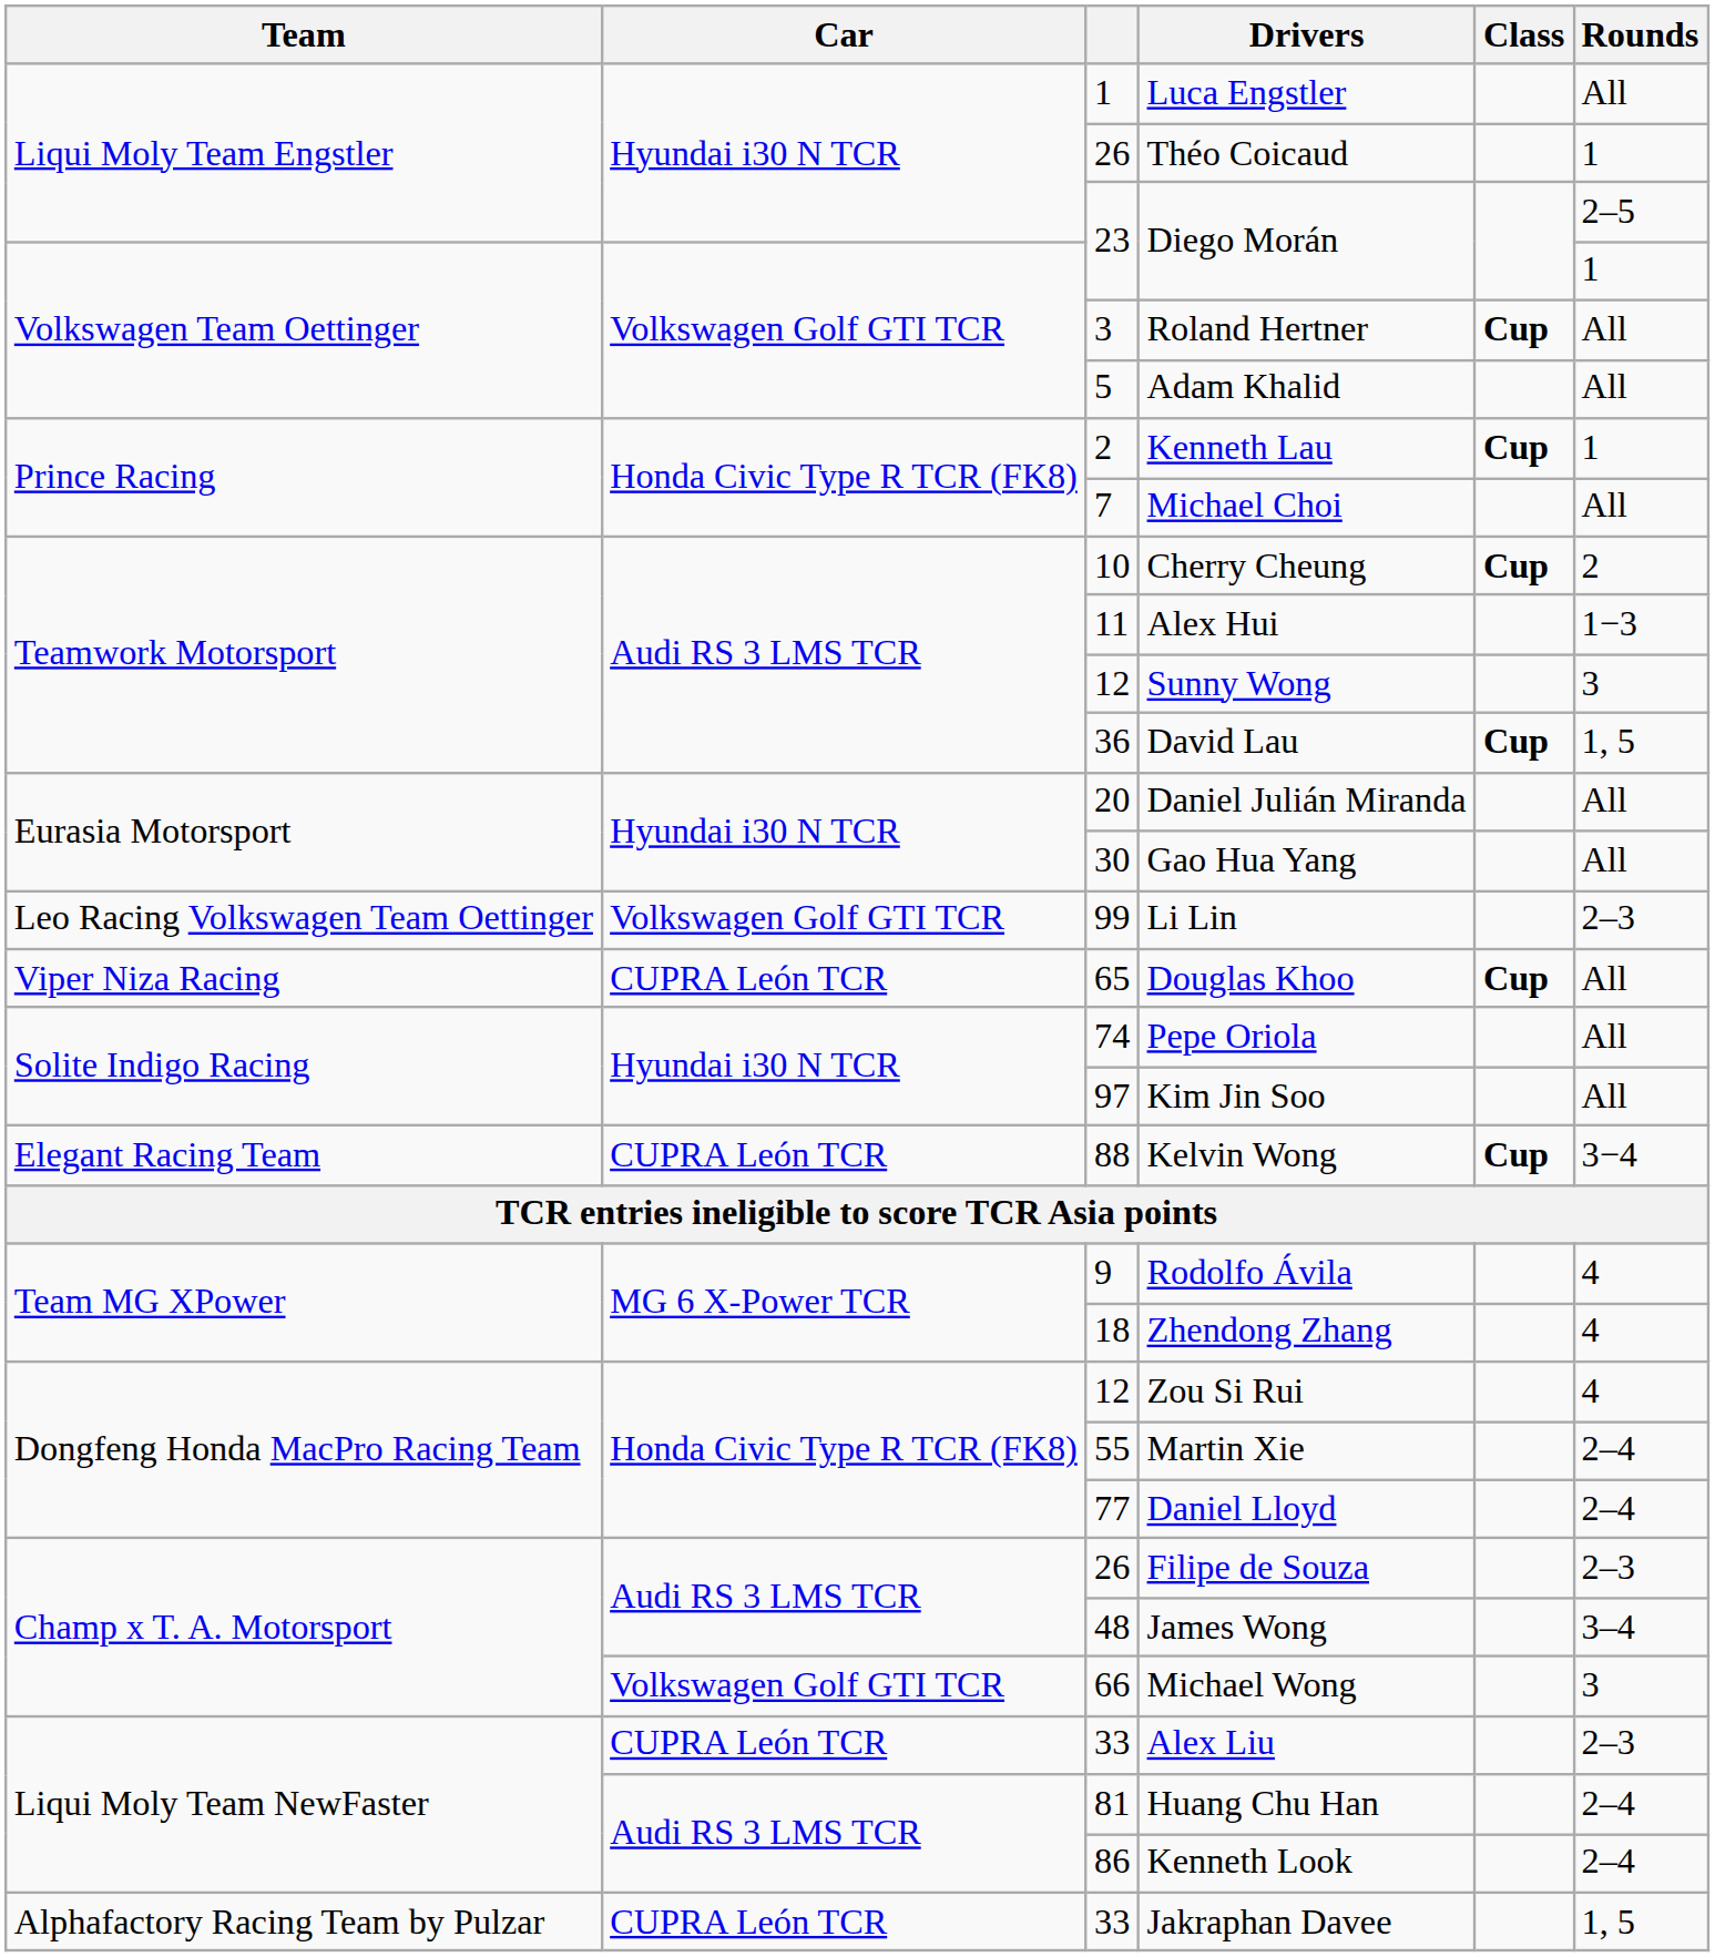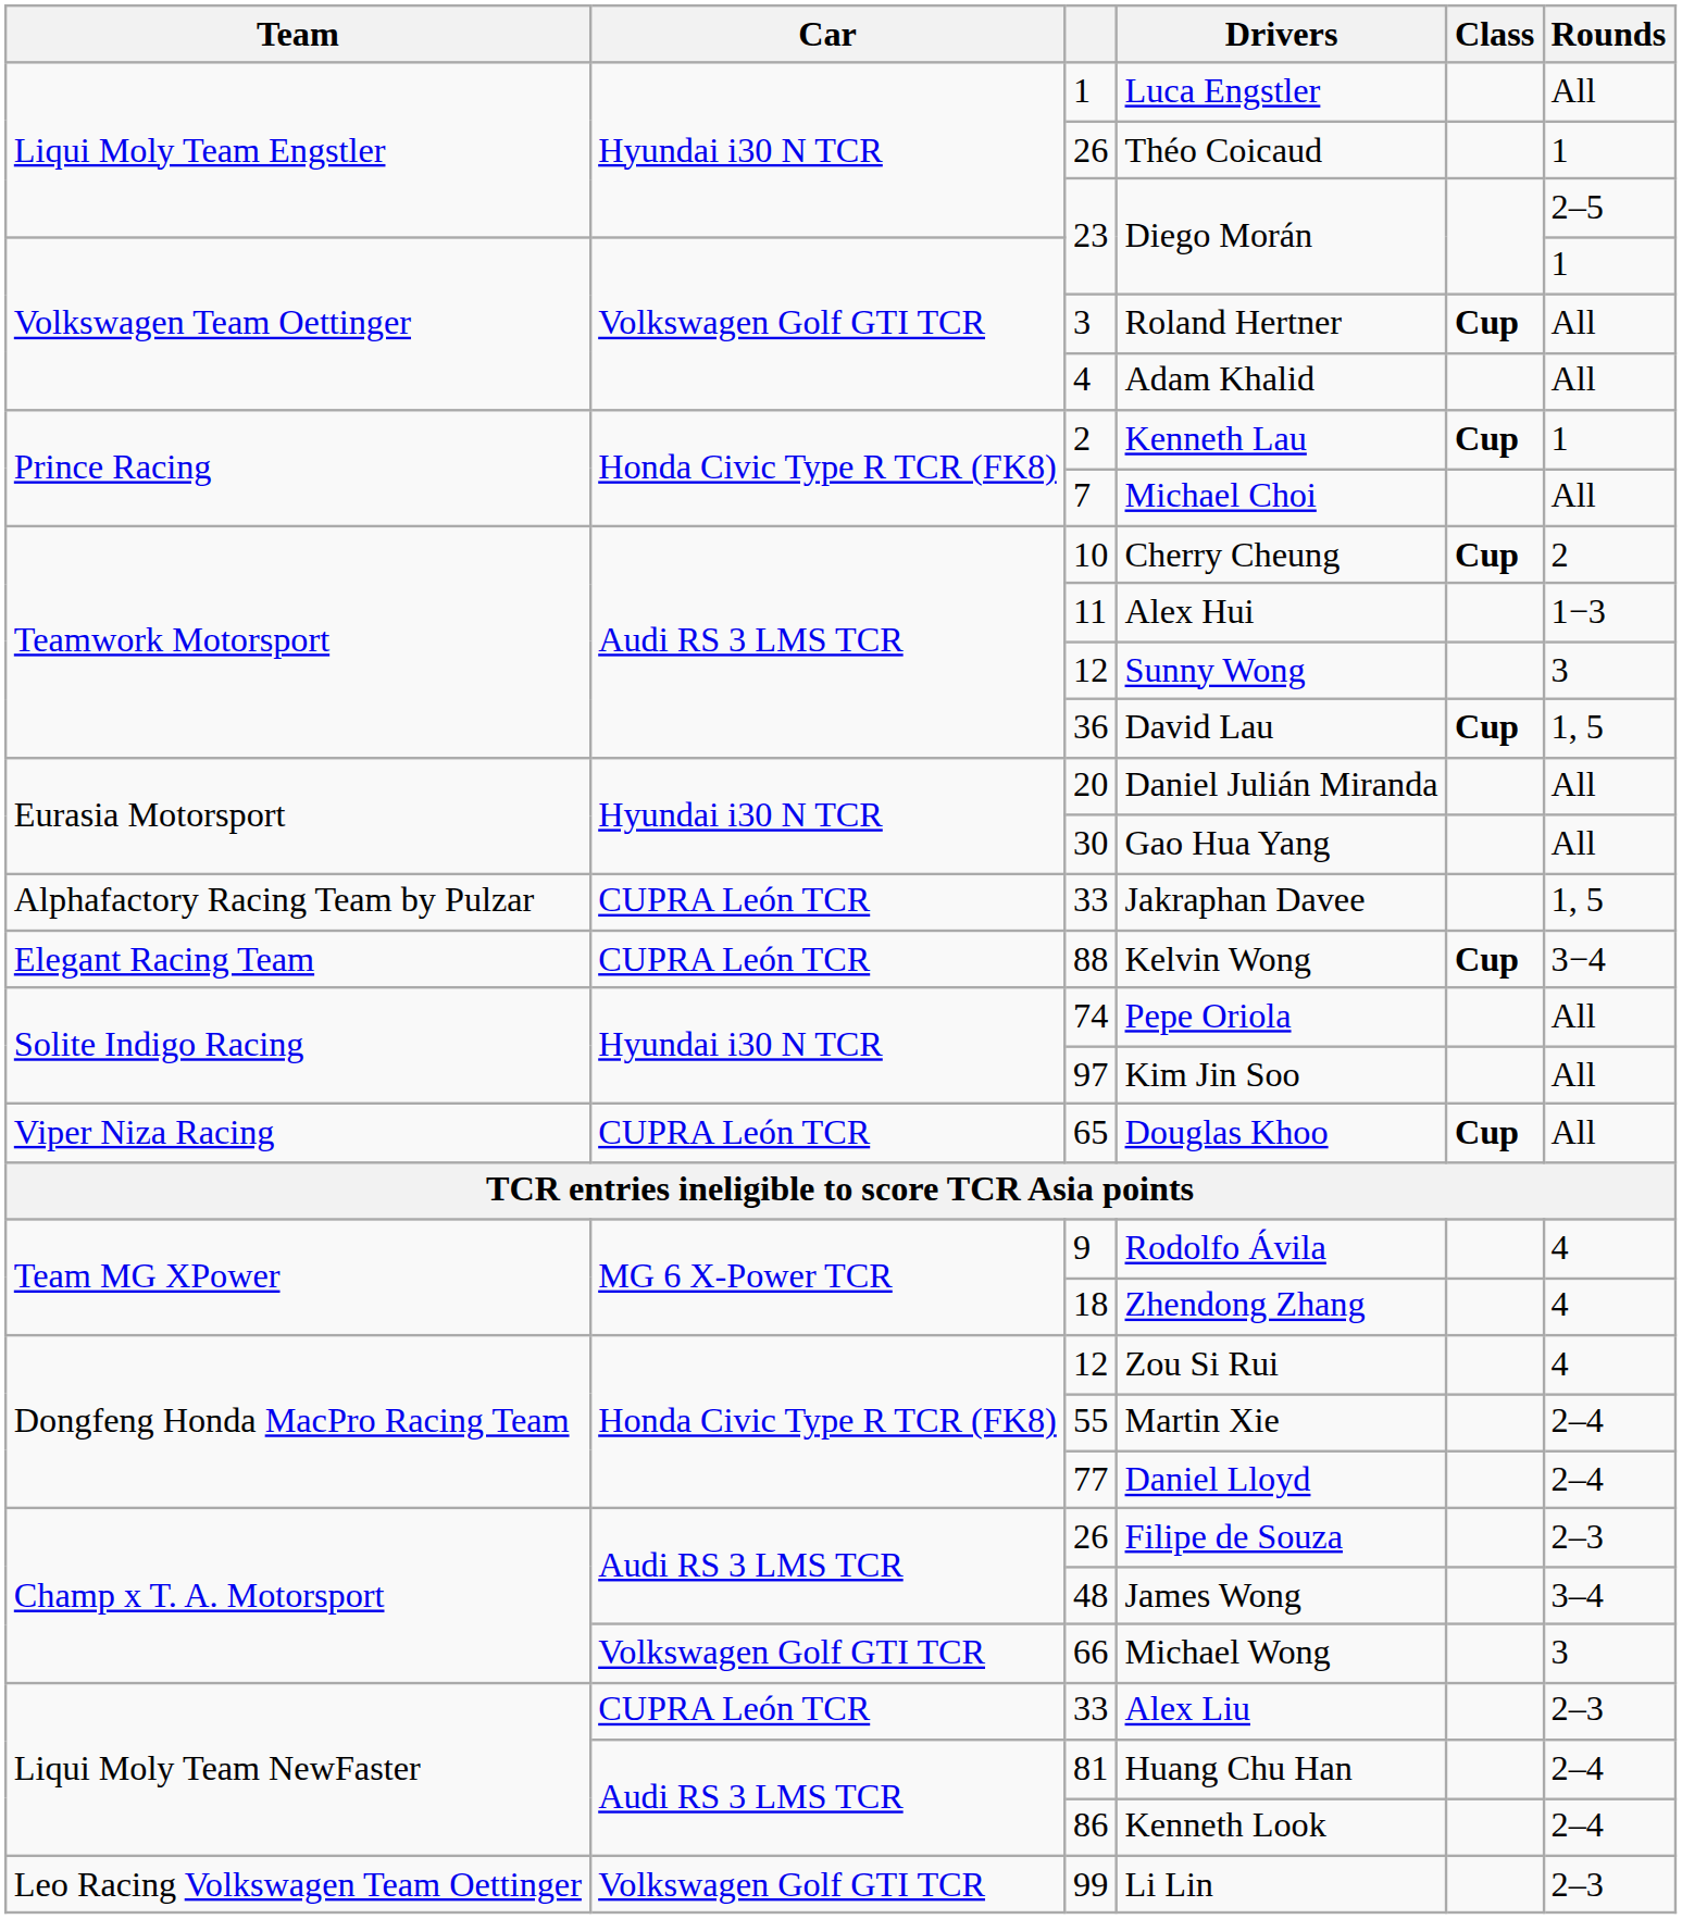 <table class="wikitable" style="font-size: 85%">
 <tr>
 <th>Team</th>
 <th>Car</th>
 <th></th>
 <th>Drivers</th>
 <th>Class</th>
 <th>Rounds</th>
 </tr>
 <tr>
 <td rowspan="3"> <a href='#'>Liqui Moly Team Engstler</a></td>
 <td rowspan="3"><a href='#'>Hyundai i30 N TCR</a></td>
 <td>1</td>
 <td> <a href='#'>Luca Engstler</a></td>
 <td></td>
 <td>All</td>
 </tr>
 <tr>
 <td>26</td>
 <td> Théo Coicaud</td>
 <td></td>
 <td>1</td>
 </tr>
 <tr>
 <td rowspan="2">23</td>
 <td rowspan="2"> Diego Morán</td>
 <td rowspan="2"></td>
 <td>2–5</td>
 </tr>
 <tr>
 <td rowspan="3"> <a href='#'>Volkswagen Team Oettinger</a></td>
 <td rowspan="3"><a href='#'>Volkswagen Golf GTI TCR</a></td>
 <td>1</td>
 </tr>
 <tr>
 <td>3</td>
 <td> Roland Hertner</td>
 <td><strong><span>Cup</span></strong></td>
 <td>All</td>
 </tr>
 <tr>
-<td>5</td>
+<td>4</td>
 <td> Adam Khalid</td>
 <td></td>
 <td>All</td>
 </tr>
 <tr>
 <td rowspan="2"> <a href='#'>Prince Racing</a></td>
 <td rowspan="2"><a href='#'>Honda Civic Type R TCR (FK8)</a></td>
 <td>2</td>
 <td> <a href='#'>Kenneth Lau</a></td>
 <td><strong><span>Cup</span></strong></td>
 <td>1</td>
 </tr>
 <tr>
 <td>7</td>
 <td> <a href='#'>Michael Choi</a></td>
 <td></td>
 <td>All</td>
 </tr>
 <tr>
 <td rowspan="4"> <a href='#'>Teamwork Motorsport</a></td>
 <td rowspan="4"><a href='#'>Audi RS 3 LMS TCR</a></td>
 <td>10</td>
 <td> Cherry Cheung</td>
 <td><strong><span>Cup</span></strong></td>
 <td>2</td>
 </tr>
 <tr>
 <td>11</td>
 <td> Alex Hui</td>
 <td></td>
 <td>1−3</td>
 </tr>
 <tr>
 <td>12</td>
 <td> <a href='#'>Sunny Wong</a></td>
 <td></td>
 <td>3</td>
 </tr>
 <tr>
 <td>36</td>
 <td> David Lau</td>
 <td><strong><span>Cup</span></strong></td>
 <td>1, 5</td>
 </tr>
 <tr>
 <td rowspan="2"> Eurasia Motorsport</td>
 <td rowspan="2"><a href='#'>Hyundai i30 N TCR</a></td>
 <td>20</td>
 <td> Daniel Julián Miranda</td>
 <td></td>
 <td>All</td>
 </tr>
 <tr>
 <td>30</td>
 <td> Gao Hua Yang</td>
 <td></td>
 <td>All</td>
 </tr>
 <tr>
-<td> Leo Racing <a href='#'>Volkswagen Team Oettinger</a></td>
-<td><a href='#'>Volkswagen Golf GTI TCR</a></td>
-<td>99</td>
-<td> Li Lin</td>
+<td> Alphafactory Racing Team by Pulzar</td>
+<td><a href='#'>CUPRA León TCR</a></td>
+<td>33</td>
+<td> Jakraphan Davee</td>
 <td></td>
-<td>2–3</td>
+<td>1, 5</td>
 </tr>
 <tr>
-<td> <a href='#'>Viper Niza Racing</a></td>
+<td> <a href='#'>Elegant Racing Team</a></td>
 <td><a href='#'>CUPRA León TCR</a></td>
-<td>65</td>
-<td> <a href='#'>Douglas Khoo</a></td>
+<td>88</td>
+<td> Kelvin Wong</td>
 <td><strong><span>Cup</span></strong></td>
-<td>All</td>
+<td>3−4</td>
 </tr>
 <tr>
 <td rowspan="2"> <a href='#'>Solite Indigo Racing</a></td>
 <td rowspan="2"><a href='#'>Hyundai i30 N TCR</a></td>
 <td>74</td>
 <td> <a href='#'>Pepe Oriola</a></td>
 <td></td>
 <td>All</td>
 </tr>
 <tr>
 <td>97</td>
 <td> Kim Jin Soo</td>
 <td></td>
 <td>All</td>
 </tr>
 <tr>
-<td> <a href='#'>Elegant Racing Team</a></td>
+<td> <a href='#'>Viper Niza Racing</a></td>
 <td><a href='#'>CUPRA León TCR</a></td>
-<td>88</td>
-<td> Kelvin Wong</td>
+<td>65</td>
+<td> <a href='#'>Douglas Khoo</a></td>
 <td><strong><span>Cup</span></strong></td>
-<td>3−4</td>
+<td>All</td>
 </tr>
 <tr>
 <th colspan="6">TCR entries ineligible to score TCR Asia points</th>
 </tr>
 <tr>
 <td rowspan="2"> <a href='#'>Team MG XPower</a></td>
 <td rowspan="2"><a href='#'>MG 6 X-Power TCR</a></td>
 <td>9</td>
 <td> <a href='#'>Rodolfo Ávila</a></td>
 <td></td>
 <td>4</td>
 </tr>
 <tr>
 <td>18</td>
 <td> <a href='#'>Zhendong Zhang</a></td>
 <td></td>
 <td>4</td>
 </tr>
 <tr>
 <td rowspan="3"> Dongfeng Honda <a href='#'>MacPro Racing Team</a></td>
 <td rowspan="3"><a href='#'>Honda Civic Type R TCR (FK8)</a></td>
 <td>12</td>
 <td> Zou Si Rui</td>
 <td></td>
 <td>4</td>
 </tr>
 <tr>
 <td>55</td>
 <td> Martin Xie</td>
 <td></td>
 <td>2–4</td>
 </tr>
 <tr>
 <td>77</td>
 <td> <a href='#'>Daniel Lloyd</a></td>
 <td></td>
 <td>2–4</td>
 </tr>
 <tr>
 <td rowspan="3"> <a href='#'>Champ x T. A. Motorsport</a></td>
 <td rowspan="2"><a href='#'>Audi RS 3 LMS TCR</a></td>
 <td>26</td>
 <td> <a href='#'>Filipe de Souza</a></td>
 <td></td>
 <td>2–3</td>
 </tr>
 <tr>
 <td>48</td>
 <td> James Wong</td>
 <td></td>
 <td>3–4</td>
 </tr>
 <tr>
 <td><a href='#'>Volkswagen Golf GTI TCR</a></td>
 <td>66</td>
 <td> Michael Wong</td>
 <td></td>
 <td>3</td>
 </tr>
 <tr>
 <td rowspan="3"> Liqui Moly Team NewFaster</td>
 <td><a href='#'>CUPRA León TCR</a></td>
 <td>33</td>
 <td> <a href='#'>Alex Liu</a></td>
 <td></td>
 <td>2–3</td>
 </tr>
 <tr>
 <td rowspan="2"><a href='#'>Audi RS 3 LMS TCR</a></td>
 <td>81</td>
 <td> Huang Chu Han</td>
 <td></td>
 <td>2–4</td>
 </tr>
 <tr>
 <td>86</td>
 <td> Kenneth Look</td>
 <td></td>
 <td>2–4</td>
 </tr>
 <tr>
-<td> Alphafactory Racing Team by Pulzar</td>
-<td><a href='#'>CUPRA León TCR</a></td>
-<td>33</td>
-<td> Jakraphan Davee</td>
+<td> Leo Racing <a href='#'>Volkswagen Team Oettinger</a></td>
+<td><a href='#'>Volkswagen Golf GTI TCR</a></td>
+<td>99</td>
+<td> Li Lin</td>
 <td></td>
-<td>1, 5</td>
+<td>2–3</td>
 </tr>
 </table>
